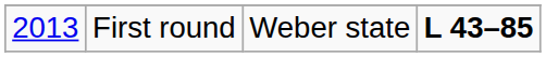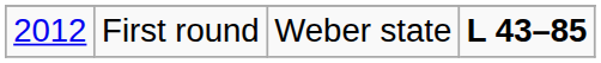 <table class="wikitable" style="text-align:center">
 <tr>
 </tr>
 <tr align="center">
-<td><a href='#'>2013</a></td>
+<td><a href='#'>2012</a></td>
 <td>First round</td>
 <td>Weber state</td>
 <td><strong>L 43–85</strong></td>
 </tr>
 </table>
